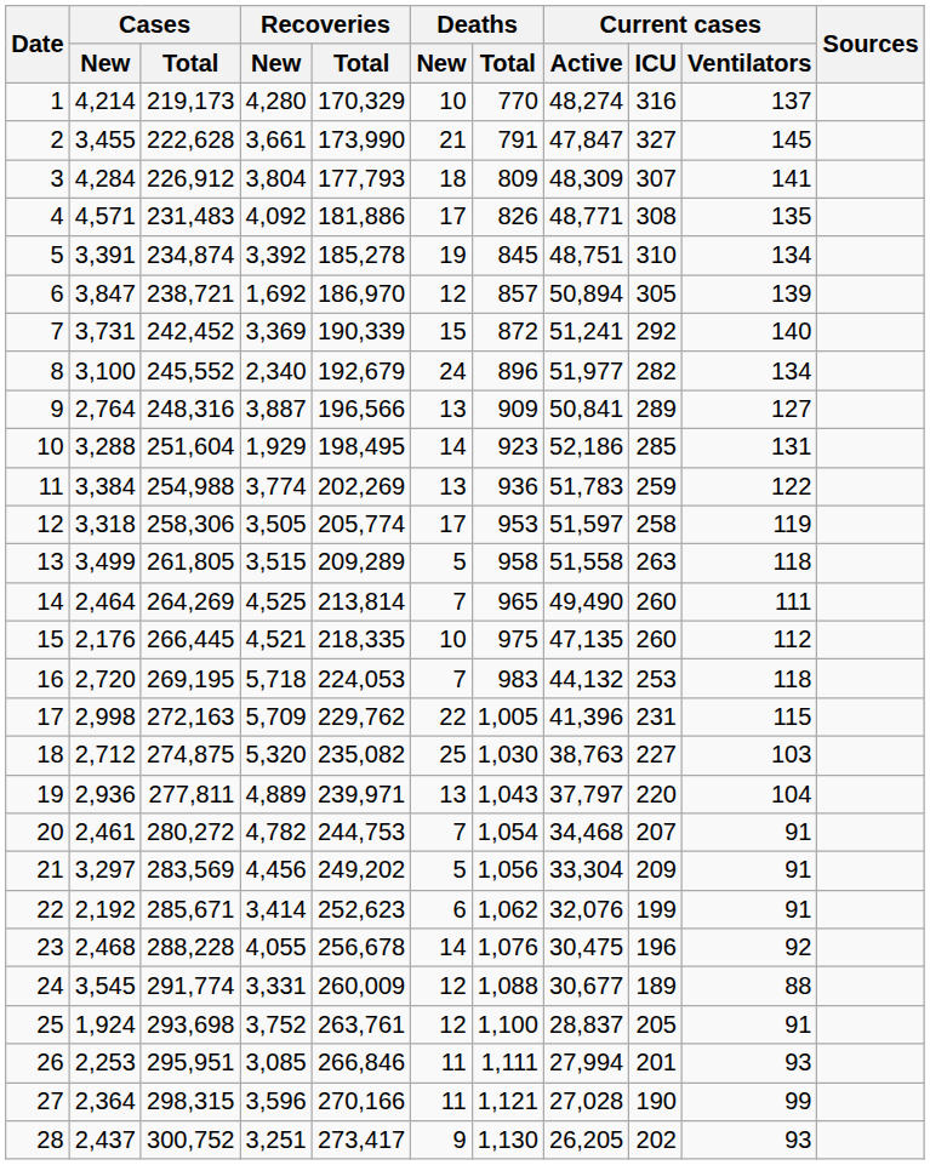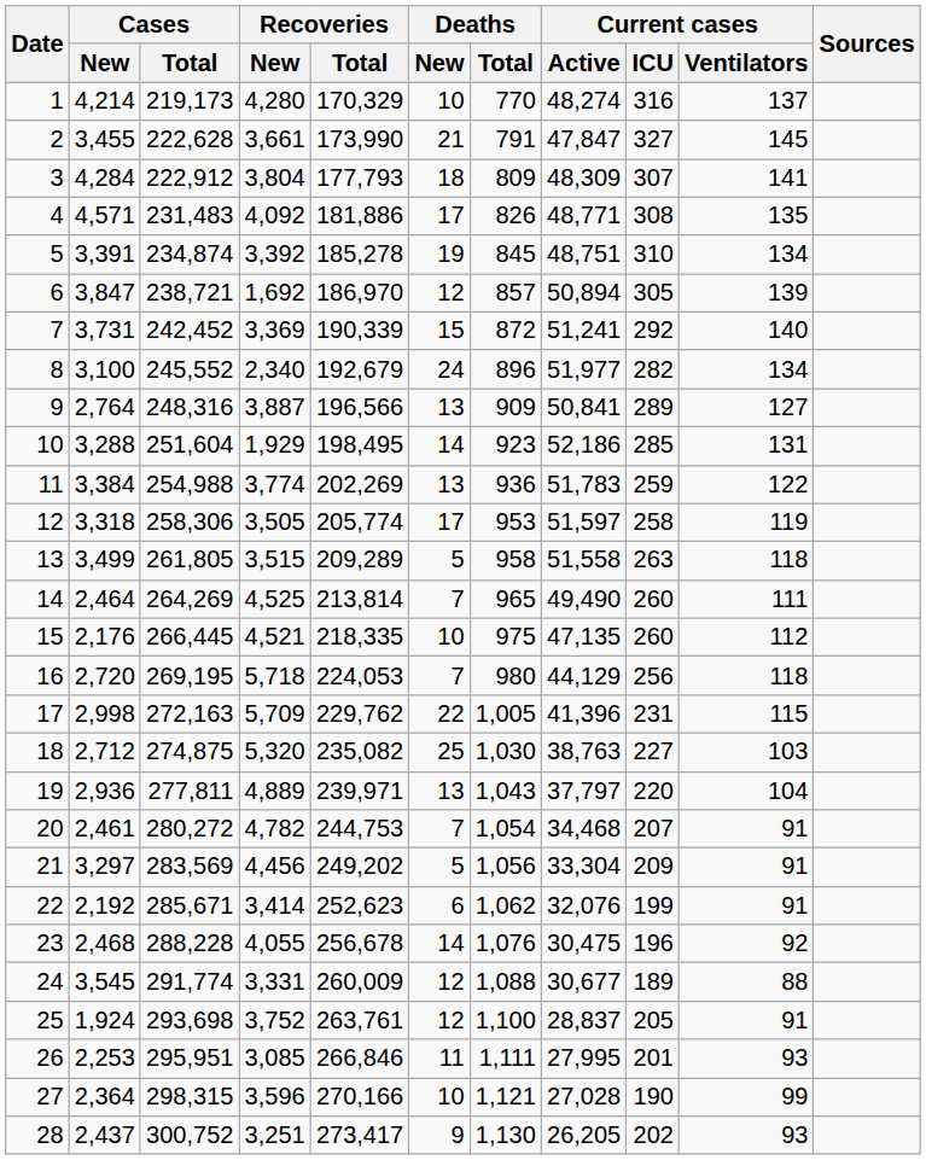 <table class="wikitable sortable mw-collapsible mw-collapsed sticky-header-multi sort-under" style="text-align:right;">
 <tr>
 <th rowspan=2>Date</th>
 <th colspan=2>Cases</th>
 <th colspan=2>Recoveries</th>
 <th colspan=2>Deaths</th>
 <th colspan=3>Current cases</th>
 <th rowspan=2 class="unsortable">Sources</th>
 </tr>
 <tr>
 <th>New</th>
 <th>Total</th>
 <th>New</th>
 <th>Total</th>
 <th>New</th>
 <th>Total</th>
 <th>Active</th>
 <th>ICU</th>
 <th>Ventilators</th>
 </tr>
 <tr>
 <td>1</td>
 <td>4,214</td>
 <td>219,173</td>
 <td>4,280</td>
 <td>170,329</td>
 <td>10</td>
 <td>770</td>
 <td>48,274</td>
 <td>316</td>
 <td>137</td>
 <td></td>
 </tr>
 <tr>
 <td>2</td>
 <td>3,455</td>
 <td>222,628</td>
 <td>3,661</td>
 <td>173,990</td>
 <td>21</td>
 <td>791</td>
 <td>47,847</td>
 <td>327</td>
 <td>145</td>
 <td></td>
 </tr>
 <tr>
 <td>3</td>
 <td>4,284</td>
-<td>226,912</td>
+<td>222,912</td>
 <td>3,804</td>
 <td>177,793</td>
 <td>18</td>
 <td>809</td>
 <td>48,309</td>
 <td>307</td>
 <td>141</td>
 <td></td>
 </tr>
 <tr>
 <td>4</td>
 <td>4,571</td>
 <td>231,483</td>
 <td>4,092</td>
 <td>181,886</td>
 <td>17</td>
 <td>826</td>
 <td>48,771</td>
 <td>308</td>
 <td>135</td>
 <td></td>
 </tr>
 <tr>
 <td>5</td>
 <td>3,391</td>
 <td>234,874</td>
 <td>3,392</td>
 <td>185,278</td>
 <td>19</td>
 <td>845</td>
 <td>48,751</td>
 <td>310</td>
 <td>134</td>
 <td></td>
 </tr>
 <tr>
 <td>6</td>
 <td>3,847</td>
 <td>238,721</td>
 <td>1,692</td>
 <td>186,970</td>
 <td>12</td>
 <td>857</td>
 <td>50,894</td>
 <td>305</td>
 <td>139</td>
 <td></td>
 </tr>
 <tr>
 <td>7</td>
 <td>3,731</td>
 <td>242,452</td>
 <td>3,369</td>
 <td>190,339</td>
 <td>15</td>
 <td>872</td>
 <td>51,241</td>
 <td>292</td>
 <td>140</td>
 <td></td>
 </tr>
 <tr>
 <td>8</td>
 <td>3,100</td>
 <td>245,552</td>
 <td>2,340</td>
 <td>192,679</td>
 <td>24</td>
 <td>896</td>
 <td>51,977</td>
 <td>282</td>
 <td>134</td>
 <td></td>
 </tr>
 <tr>
 <td>9</td>
 <td>2,764</td>
 <td>248,316</td>
 <td>3,887</td>
 <td>196,566</td>
 <td>13</td>
 <td>909</td>
 <td>50,841</td>
 <td>289</td>
 <td>127</td>
 <td></td>
 </tr>
 <tr>
 <td>10</td>
 <td>3,288</td>
 <td>251,604</td>
 <td>1,929</td>
 <td>198,495</td>
 <td>14</td>
 <td>923</td>
 <td>52,186</td>
 <td>285</td>
 <td>131</td>
 <td></td>
 </tr>
 <tr>
 <td>11</td>
 <td>3,384</td>
 <td>254,988</td>
 <td>3,774</td>
 <td>202,269</td>
 <td>13</td>
 <td>936</td>
 <td>51,783</td>
 <td>259</td>
 <td>122</td>
 <td></td>
 </tr>
 <tr>
 <td>12</td>
 <td>3,318</td>
 <td>258,306</td>
 <td>3,505</td>
 <td>205,774</td>
 <td>17</td>
 <td>953</td>
 <td>51,597</td>
 <td>258</td>
 <td>119</td>
 <td></td>
 </tr>
 <tr>
 <td>13</td>
 <td>3,499</td>
 <td>261,805</td>
 <td>3,515</td>
 <td>209,289</td>
 <td>5</td>
 <td>958</td>
 <td>51,558</td>
 <td>263</td>
 <td>118</td>
 <td></td>
 </tr>
 <tr>
 <td>14</td>
 <td>2,464</td>
 <td>264,269</td>
 <td>4,525</td>
 <td>213,814</td>
 <td>7</td>
 <td>965</td>
 <td>49,490</td>
 <td>260</td>
 <td>111</td>
 <td></td>
 </tr>
 <tr>
 <td>15</td>
 <td>2,176</td>
 <td>266,445</td>
 <td>4,521</td>
 <td>218,335</td>
 <td>10</td>
 <td>975</td>
 <td>47,135</td>
 <td>260</td>
 <td>112</td>
 <td></td>
 </tr>
 <tr>
 <td>16</td>
 <td>2,720</td>
 <td>269,195</td>
 <td>5,718</td>
 <td>224,053</td>
 <td>7</td>
-<td>983</td>
-<td>44,132</td>
-<td>253</td>
+<td>980</td>
+<td>44,129</td>
+<td>256</td>
 <td>118</td>
 <td></td>
 </tr>
 <tr>
 <td>17</td>
 <td>2,998</td>
 <td>272,163</td>
 <td>5,709</td>
 <td>229,762</td>
 <td>22</td>
 <td>1,005</td>
 <td>41,396</td>
 <td>231</td>
 <td>115</td>
 <td></td>
 </tr>
 <tr>
 <td>18</td>
 <td>2,712</td>
 <td>274,875</td>
 <td>5,320</td>
 <td>235,082</td>
 <td>25</td>
 <td>1,030</td>
 <td>38,763</td>
 <td>227</td>
 <td>103</td>
 <td></td>
 </tr>
 <tr>
 <td>19</td>
 <td>2,936</td>
 <td>277,811</td>
 <td>4,889</td>
 <td>239,971</td>
 <td>13</td>
 <td>1,043</td>
 <td>37,797</td>
 <td>220</td>
 <td>104</td>
 <td></td>
 </tr>
 <tr>
 <td>20</td>
 <td>2,461</td>
 <td>280,272</td>
 <td>4,782</td>
 <td>244,753</td>
 <td>7</td>
 <td>1,054</td>
 <td>34,468</td>
 <td>207</td>
 <td>91</td>
 <td></td>
 </tr>
 <tr>
 <td>21</td>
 <td>3,297</td>
 <td>283,569</td>
 <td>4,456</td>
 <td>249,202</td>
 <td>5</td>
 <td>1,056</td>
 <td>33,304</td>
 <td>209</td>
 <td>91</td>
 <td></td>
 </tr>
 <tr>
 <td>22</td>
 <td>2,192</td>
 <td>285,671</td>
 <td>3,414</td>
 <td>252,623</td>
 <td>6</td>
 <td>1,062</td>
 <td>32,076</td>
 <td>199</td>
 <td>91</td>
 <td></td>
 </tr>
 <tr>
 <td>23</td>
 <td>2,468</td>
 <td>288,228</td>
 <td>4,055</td>
 <td>256,678</td>
 <td>14</td>
 <td>1,076</td>
 <td>30,475</td>
 <td>196</td>
 <td>92</td>
 <td></td>
 </tr>
 <tr>
 <td>24</td>
 <td>3,545</td>
 <td>291,774</td>
 <td>3,331</td>
 <td>260,009</td>
 <td>12</td>
 <td>1,088</td>
 <td>30,677</td>
 <td>189</td>
 <td>88</td>
 <td></td>
 </tr>
 <tr>
 <td>25</td>
 <td>1,924</td>
 <td>293,698</td>
 <td>3,752</td>
 <td>263,761</td>
 <td>12</td>
 <td>1,100</td>
 <td>28,837</td>
 <td>205</td>
 <td>91</td>
 <td></td>
 </tr>
 <tr>
 <td>26</td>
 <td>2,253</td>
 <td>295,951</td>
 <td>3,085</td>
 <td>266,846</td>
 <td>11</td>
 <td>1,111</td>
-<td>27,994</td>
+<td>27,995</td>
 <td>201</td>
 <td>93</td>
 <td></td>
 </tr>
 <tr>
 <td>27</td>
 <td>2,364</td>
 <td>298,315</td>
 <td>3,596</td>
 <td>270,166</td>
-<td>11</td>
+<td>10</td>
 <td>1,121</td>
 <td>27,028</td>
 <td>190</td>
 <td>99</td>
 <td></td>
 </tr>
 <tr>
 <td>28</td>
 <td>2,437</td>
 <td>300,752</td>
 <td>3,251</td>
 <td>273,417</td>
 <td>9</td>
 <td>1,130</td>
 <td>26,205</td>
 <td>202</td>
 <td>93</td>
 <td></td>
 </tr>
 </table>
